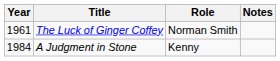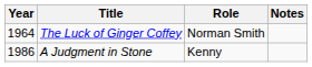 <table class="wikitable sortable">
 <tr>
 <th>Year</th>
 <th>Title</th>
 <th>Role</th>
 <th class="unsortable">Notes</th>
 </tr>
 <tr>
-<td>1961</td>
+<td>1964</td>
 <td data-sort-value="Luck of Ginger Coffey, The"><a href='#'><em>The Luck of Ginger Coffey</em></a></td>
 <td>Norman Smith</td>
 <td></td>
 </tr>
 <tr>
-<td>1984</td>
+<td>1986</td>
 <td data-sort-value="Judgment in Stone, A"><em>A Judgment in Stone</em></td>
 <td>Kenny</td>
 <td></td>
 </tr>
 </table>
